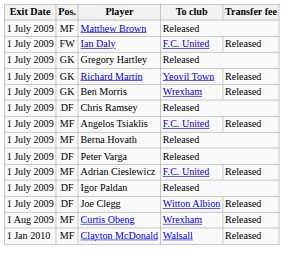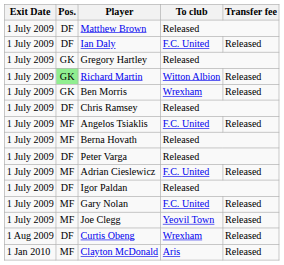 <table class="wikitable">
 <tr>
 <th>Exit Date</th>
 <th>Pos.</th>
 <th>Player</th>
 <th>To club</th>
 <th>Transfer fee</th>
 </tr>
 <tr>
 <td>1 July 2009</td>
-<td align="center">MF</td>
+<td align="center">DF</td>
 <td> <a href='#'>Matthew Brown</a></td>
 <td colspan="2">Released</td>
 </tr>
 <tr>
 <td>1 July 2009</td>
-<td align="center">FW</td>
+<td align="center">DF</td>
 <td> <a href='#'>Ian Daly</a></td>
 <td> <a href='#'>F.C. United</a></td>
 <td>Released</td>
 </tr>
 <tr>
 <td>1 July 2009</td>
 <td align="center">GK</td>
 <td> Gregory Hartley</td>
 <td colspan="2">Released</td>
 </tr>
 <tr>
 <td>1 July 2009</td>
-<td align="center">GK</td>
+<td align="center" style="background: lightgreen;">GK</td>
 <td> <a href='#'>Richard Martin</a></td>
-<td> <a href='#'>Yeovil Town</a></td>
+<td> <a href='#'>Witton Albion</a></td>
 <td>Released</td>
 </tr>
 <tr>
 <td>1 July 2009</td>
 <td align="center">GK</td>
 <td> Ben Morris</td>
 <td> <a href='#'>Wrexham</a></td>
 <td>Released</td>
 </tr>
 <tr>
 <td>1 July 2009</td>
 <td align="center">DF</td>
 <td> Chris Ramsey</td>
 <td colspan="2">Released</td>
 </tr>
 <tr>
 <td>1 July 2009</td>
 <td align="center">MF</td>
 <td> Angelos Tsiaklis</td>
 <td> <a href='#'>F.C. United</a></td>
 <td>Released</td>
 </tr>
 <tr>
 <td>1 July 2009</td>
 <td align="center">MF</td>
 <td> Berna Hovath</td>
 <td colspan="2">Released</td>
 </tr>
 <tr>
 <td>1 July 2009</td>
 <td align="center">DF</td>
 <td> Peter Varga</td>
 <td colspan="2">Released</td>
 </tr>
 <tr>
 <td>1 July 2009</td>
 <td align="center">MF</td>
 <td> Adrian Cieslewicz</td>
 <td> <a href='#'>F.C. United</a></td>
 <td>Released</td>
 </tr>
 <tr>
 <td>1 July 2009</td>
 <td align="center">DF</td>
 <td> Igor Paldan</td>
 <td colspan="2">Released</td>
 </tr>
 <tr>
 <td>1 July 2009</td>
-<td align="center">DF</td>
+<td align="center">MF</td>
+<td> Gary Nolan</td>
+<td> <a href='#'>F.C. United</a></td>
+<td>Released</td>
+</tr>
+<tr>
+<td>1 July 2009</td>
+<td align="center">MF</td>
 <td> Joe Clegg</td>
-<td> <a href='#'>Witton Albion</a></td>
+<td> <a href='#'>Yeovil Town</a></td>
 <td>Released</td>
 </tr>
 <tr>
 <td>1 Aug 2009</td>
-<td align="center">MF</td>
+<td align="center">DF</td>
 <td> <a href='#'>Curtis Obeng</a></td>
 <td> <a href='#'>Wrexham</a></td>
 <td>Released</td>
 </tr>
 <tr>
 <td>1 Jan 2010</td>
 <td align="center">MF</td>
 <td> <a href='#'>Clayton McDonald</a></td>
-<td> <a href='#'>Walsall</a></td>
+<td> <a href='#'>Aris</a></td>
 <td>Released</td>
 </tr>
 </table>
